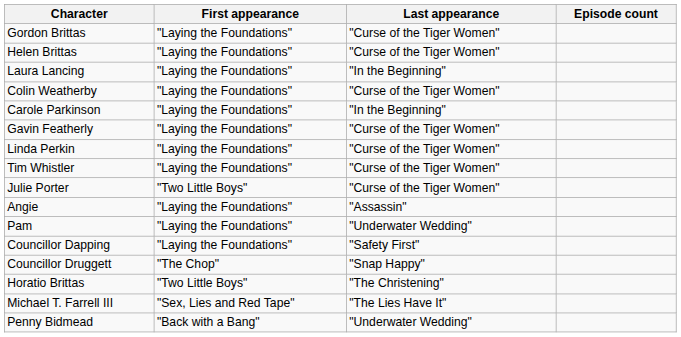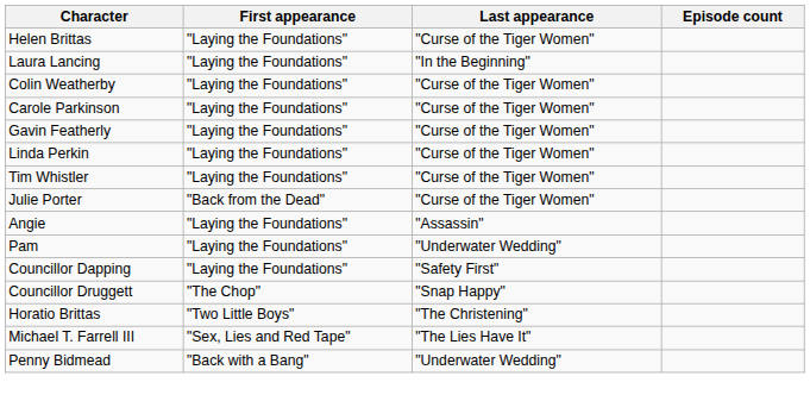 <table class="wikitable" width="70%">
 <tr>
 <th>Character</th>
 <th>First appearance</th>
 <th>Last appearance</th>
 <th>Episode count</th>
-</tr>
-<tr>
-<td>Gordon Brittas</td>
-<td>"Laying the Foundations"</td>
-<td>"Curse of the Tiger Women"</td>
-<td></td>
 </tr>
 <tr>
 <td>Helen Brittas</td>
 <td>"Laying the Foundations"</td>
 <td>"Curse of the Tiger Women"</td>
 <td></td>
 </tr>
 <tr>
 <td>Laura Lancing</td>
 <td>"Laying the Foundations"</td>
 <td>"In the Beginning"</td>
 <td></td>
 </tr>
 <tr>
 <td>Colin Weatherby</td>
 <td>"Laying the Foundations"</td>
 <td>"Curse of the Tiger Women"</td>
 <td></td>
 </tr>
 <tr>
 <td>Carole Parkinson</td>
 <td>"Laying the Foundations"</td>
-<td>"In the Beginning"</td>
+<td>"Curse of the Tiger Women"</td>
 <td></td>
 </tr>
 <tr>
 <td>Gavin Featherly</td>
 <td>"Laying the Foundations"</td>
 <td>"Curse of the Tiger Women"</td>
 <td></td>
 </tr>
 <tr>
 <td>Linda Perkin</td>
 <td>"Laying the Foundations"</td>
 <td>"Curse of the Tiger Women"</td>
 <td></td>
 </tr>
 <tr>
 <td>Tim Whistler</td>
 <td>"Laying the Foundations"</td>
 <td>"Curse of the Tiger Women"</td>
 <td></td>
 </tr>
 <tr>
 <td>Julie Porter</td>
-<td>"Two Little Boys"</td>
+<td>"Back from the Dead"</td>
 <td>"Curse of the Tiger Women"</td>
 <td></td>
 </tr>
 <tr>
 <td>Angie</td>
 <td>"Laying the Foundations"</td>
 <td>"Assassin"</td>
 <td></td>
 </tr>
 <tr>
 <td>Pam</td>
 <td>"Laying the Foundations"</td>
 <td>"Underwater Wedding"</td>
 <td></td>
 </tr>
 <tr>
 <td>Councillor Dapping</td>
 <td>"Laying the Foundations"</td>
 <td>"Safety First"</td>
 <td></td>
 </tr>
 <tr>
 <td>Councillor Druggett</td>
 <td>"The Chop"</td>
 <td>"Snap Happy"</td>
 <td></td>
 </tr>
 <tr>
 <td>Horatio Brittas</td>
 <td>"Two Little Boys"</td>
 <td>"The Christening"</td>
 <td></td>
 </tr>
 <tr>
 <td>Michael T. Farrell III</td>
 <td>"Sex, Lies and Red Tape"</td>
 <td>"The Lies Have It"</td>
 <td></td>
 </tr>
 <tr>
 <td>Penny Bidmead</td>
 <td>"Back with a Bang"</td>
 <td>"Underwater Wedding"</td>
 <td></td>
 </tr>
 </table>
